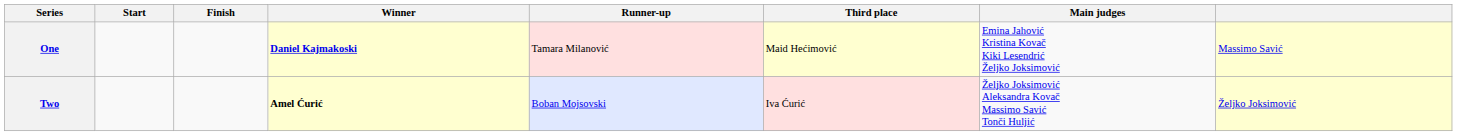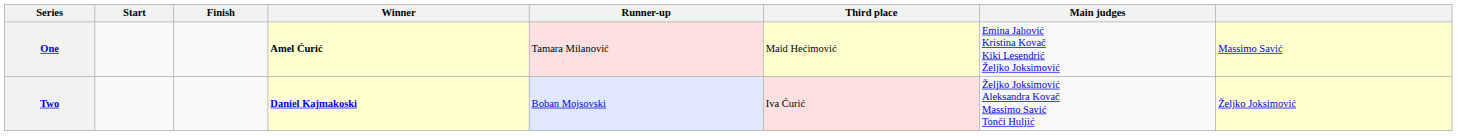 <table class="wikitable"  style="font-size:90%; width:100%;">
 <tr>
 <th scope="col">Series</th>
 <th scope="col">Start</th>
 <th scope="col">Finish</th>
 <th scope="col">Winner</th>
 <th scope="col">Runner-up</th>
 <th scope="col">Third place</th>
 <th scope="col">Main judges</th>
 <th scope="col"></th>
 </tr>
 <tr>
 <th scope="row"><a href='#'>One</a></th>
 <td></td>
 <td></td>
-<td style="background:#FFFFD0;"><strong><a href='#'>Daniel Kajmakoski</a></strong></td>
+<td style="background:#FFFFD0;"><strong>Amel Ćurić</strong></td>
 <td style="background:#FFE0E0;">Tamara Milanović</td>
 <td style="background:#FFFFD0;">Maid Hećimović</td>
 <td><a href='#'>Emina Jahović</a><br><a href='#'>Kristina Kovač</a><br><a href='#'>Kiki Lesendrić</a><br><a href='#'>Željko Joksimović</a></td>
 <td style="background:#FFFFD0;"><a href='#'>Massimo Savić</a></td>
 </tr>
 <tr>
 <th scope="row"><a href='#'>Two</a></th>
 <td></td>
 <td></td>
-<td style="background:#FFFFD0;"><strong>Amel Ćurić</strong></td>
+<td style="background:#FFFFD0;"><strong><a href='#'>Daniel Kajmakoski</a></strong></td>
 <td style="background:#E0E8FF;"><a href='#'>Boban Mojsovski</a></td>
 <td style="background:#FFE0E0;">Iva Ćurić</td>
 <td><a href='#'>Željko Joksimović</a><br><a href='#'>Aleksandra Kovač</a><br><a href='#'>Massimo Savić</a><br><a href='#'>Tonči Huljić</a></td>
 <td style="background:#FFFFD0;"><a href='#'>Željko Joksimović</a></td>
 </tr>
 </table>
